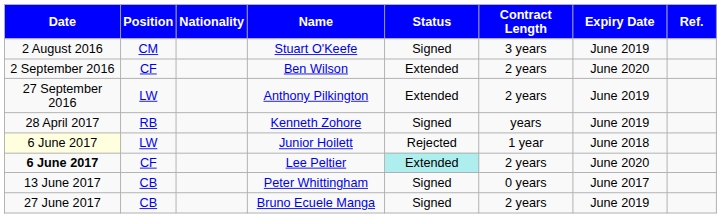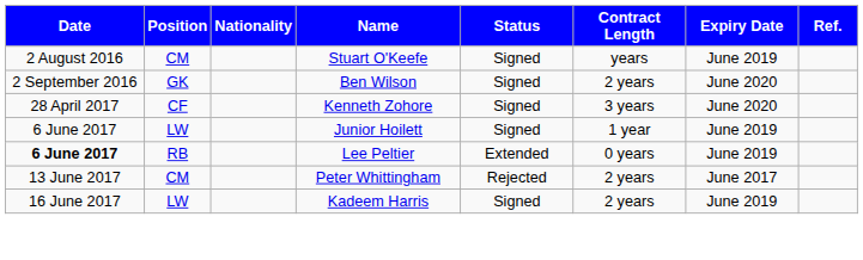 <table class="wikitable"  style="text-align:center; font-size:90%; ">
 <tr>
 <th style="background:#0000FF; color:white; width:125px;">Date</th>
 <th style="background:#0000FF; color:white; width:50px;">Position</th>
 <th style="background:#0000FF; color:white; width:50px;">Nationality</th>
 <th style="background:#0000FF; color:white; width:150px;">Name</th>
 <th style="background:#0000FF; color:white; width:100px;">Status</th>
 <th style="background:#0000FF; color:white; width:100px;">Contract Length</th>
 <th style="background:#0000FF; color:white; width:100px;">Expiry Date</th>
 <th style="background:#0000FF; color:white; width:50px;">Ref.</th>
 </tr>
 <tr>
 <td>2 August 2016</td>
 <td><a href='#'>CM</a></td>
 <td></td>
 <td><a href='#'>Stuart O'Keefe</a></td>
 <td>Signed</td>
-<td>3 years</td>
+<td> years</td>
 <td>June 2019</td>
 <td></td>
 </tr>
 <tr>
 <td>2 September 2016</td>
-<td><a href='#'>CF</a></td>
+<td><a href='#'>GK</a></td>
 <td></td>
 <td><a href='#'>Ben Wilson</a></td>
-<td>Extended</td>
+<td>Signed</td>
 <td>2 years</td>
 <td>June 2020</td>
 <td></td>
 </tr>
 <tr>
-<td>27 September 2016</td>
+<td>28 April 2017</td>
+<td><a href='#'>CF</a></td>
+<td></td>
+<td><a href='#'>Kenneth Zohore</a></td>
+<td>Signed</td>
+<td>3 years</td>
+<td>June 2020</td>
+<td></td>
+</tr>
+<tr>
+<td>6 June 2017</td>
 <td><a href='#'>LW</a></td>
-<td> </td>
-<td><a href='#'>Anthony Pilkington</a></td>
-<td>Extended</td>
-<td>2 years</td>
+<td></td>
+<td><a href='#'>Junior Hoilett</a></td>
+<td>Signed</td>
+<td>1 year</td>
 <td>June 2019</td>
 <td></td>
 </tr>
 <tr>
-<td>28 April 2017</td>
+<td><strong>6 June 2017</strong></td>
 <td><a href='#'>RB</a></td>
 <td></td>
-<td><a href='#'>Kenneth Zohore</a></td>
-<td>Signed</td>
-<td> years</td>
+<td><a href='#'>Lee Peltier</a></td>
+<td>Extended</td>
+<td>0 years</td>
 <td>June 2019</td>
 <td></td>
 </tr>
 <tr>
-<td style="background: lightyellow;">6 June 2017</td>
-<td><a href='#'>LW</a></td>
-<td></td>
-<td><a href='#'>Junior Hoilett</a></td>
-<td>Rejected</td>
-<td>1 year</td>
-<td>June 2018</td>
-<td></td>
-</tr>
-<tr>
-<td><strong>6 June 2017</strong></td>
-<td><a href='#'>CF</a></td>
-<td></td>
-<td><a href='#'>Lee Peltier</a></td>
-<td style="background: paleturquoise;">Extended</td>
-<td>2 years</td>
-<td>June 2020</td>
-<td></td>
-</tr>
-<tr>
 <td>13 June 2017</td>
-<td><a href='#'>CB</a></td>
+<td><a href='#'>CM</a></td>
 <td></td>
 <td><a href='#'>Peter Whittingham</a></td>
-<td>Signed</td>
-<td>0 years</td>
+<td>Rejected</td>
+<td>2 years</td>
 <td>June 2017</td>
 <td></td>
 </tr>
 <tr>
-<td>27 June 2017</td>
-<td><a href='#'>CB</a></td>
+<td>16 June 2017</td>
+<td><a href='#'>LW</a></td>
 <td></td>
-<td><a href='#'>Bruno Ecuele Manga</a></td>
+<td><a href='#'>Kadeem Harris</a></td>
 <td>Signed</td>
 <td>2 years</td>
 <td>June 2019</td>
 <td></td>
 </tr>
 </table>
